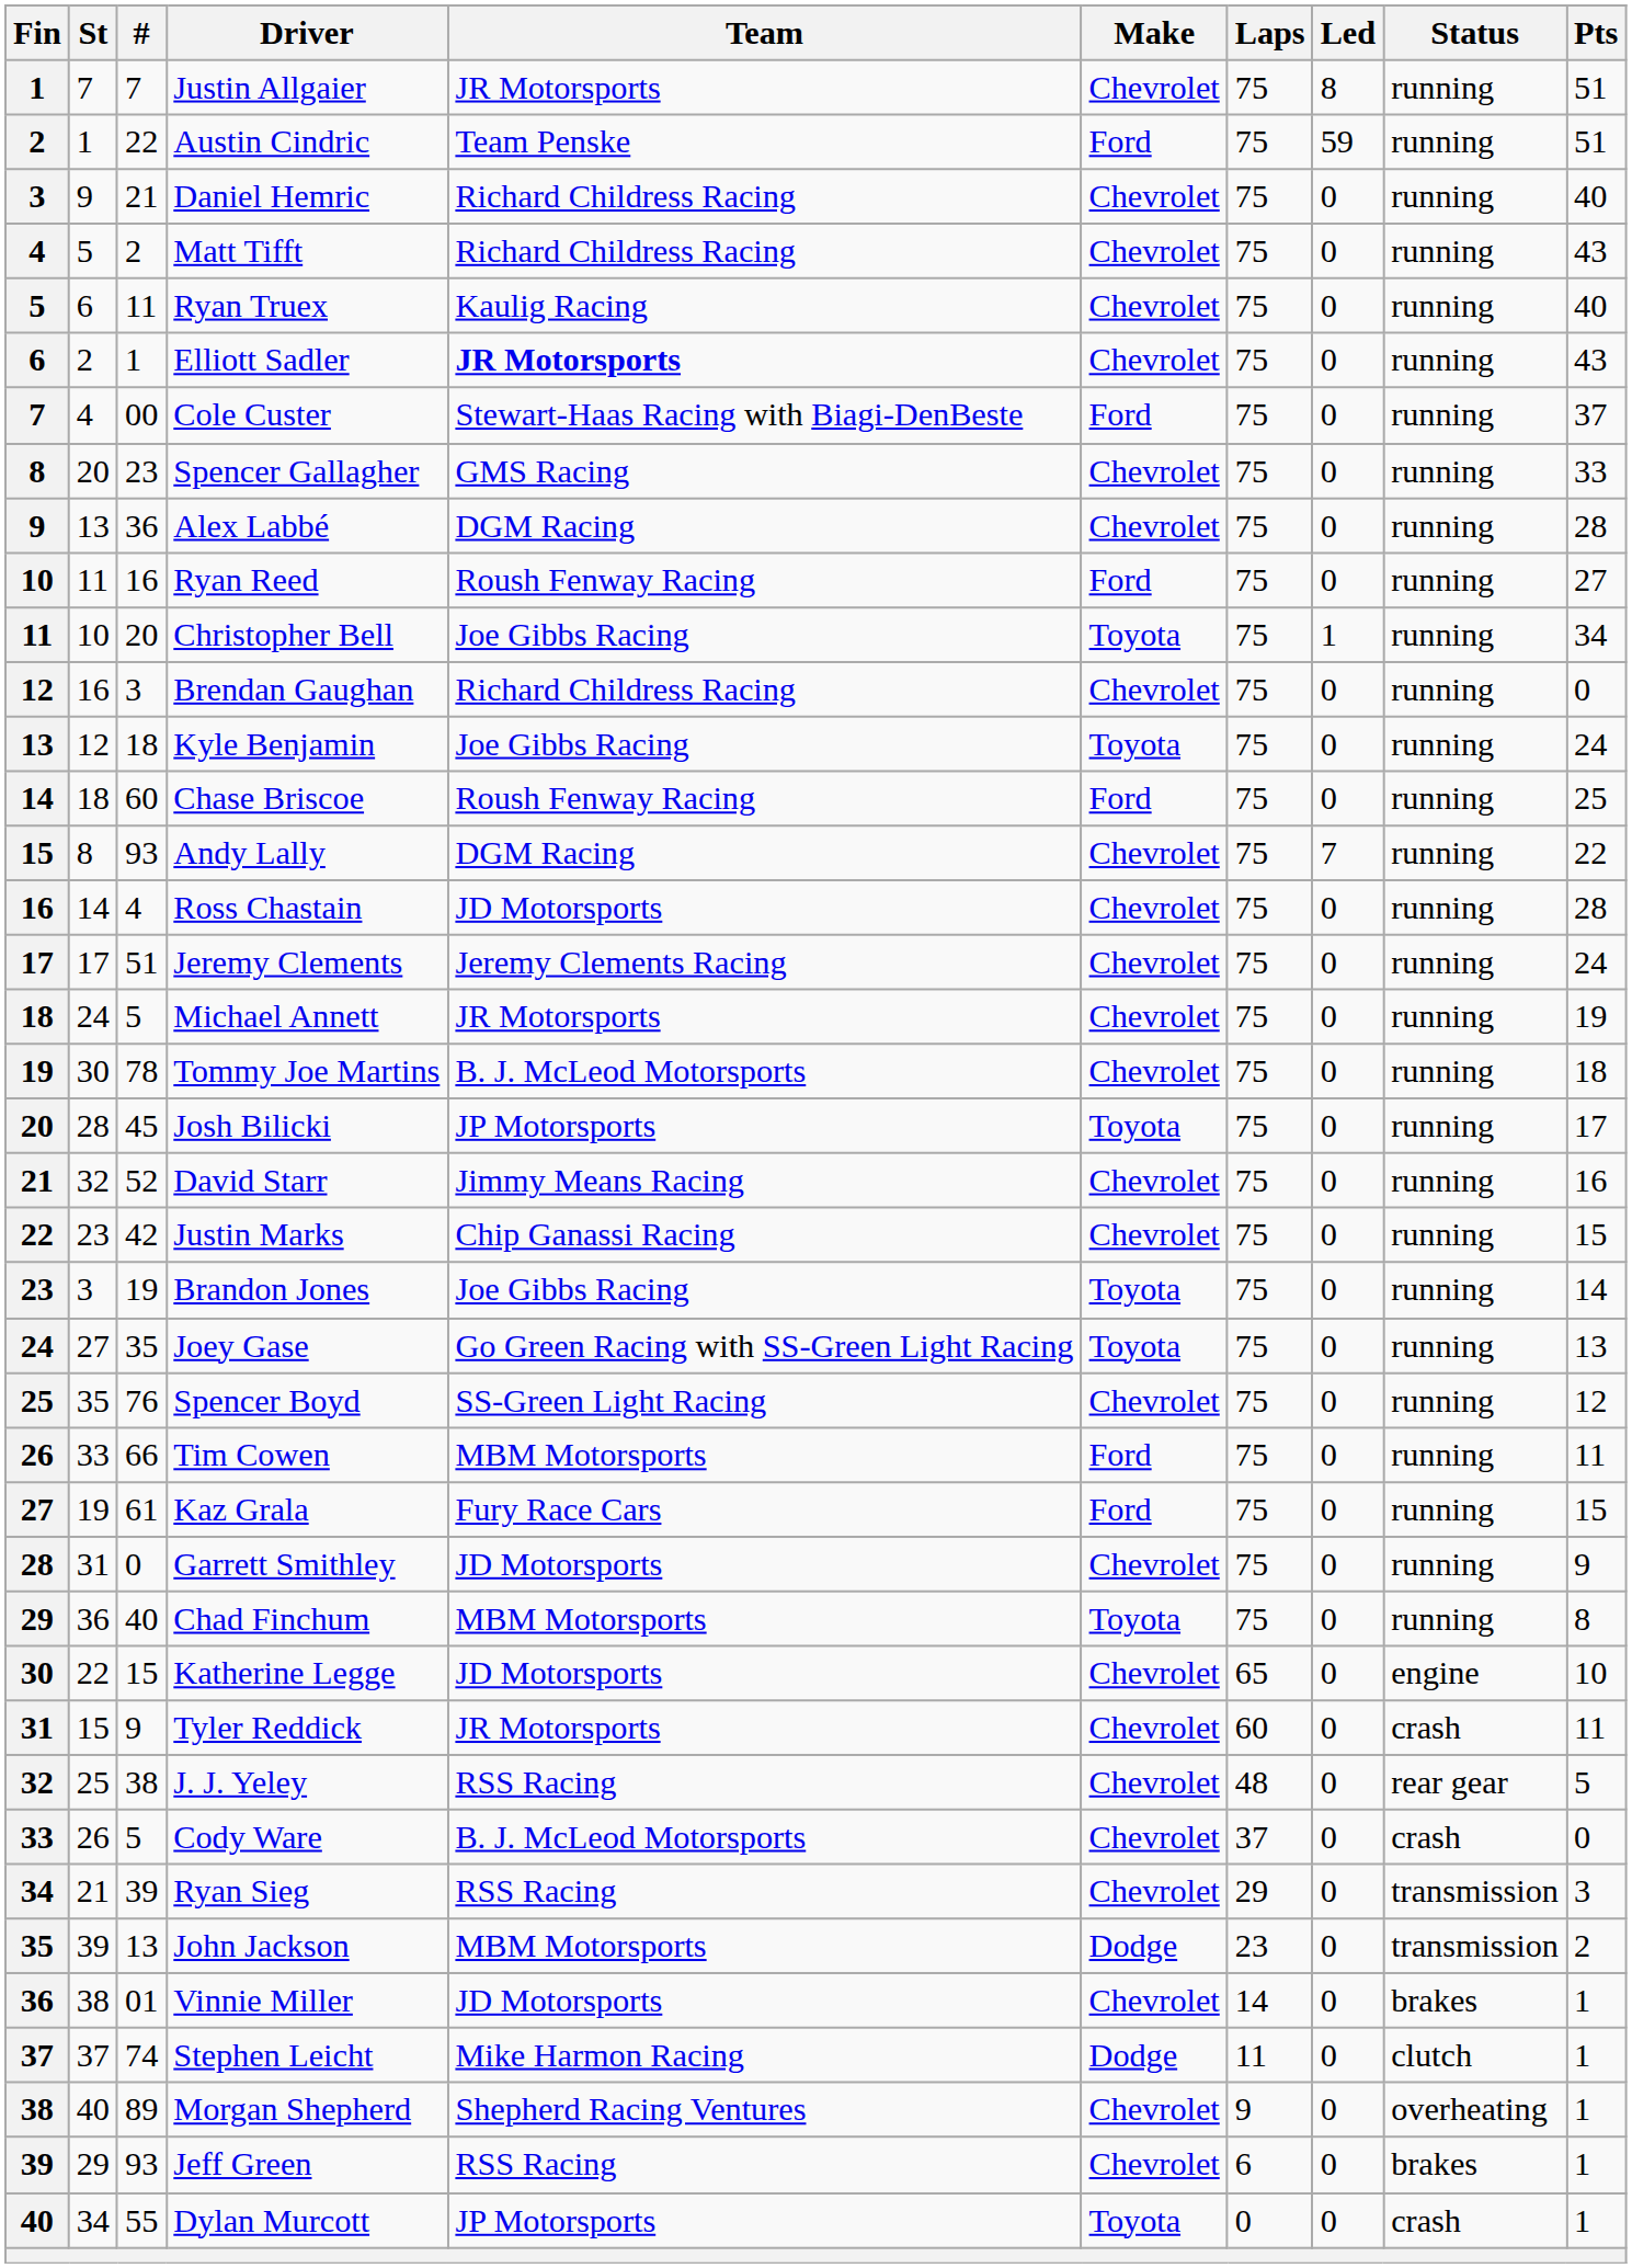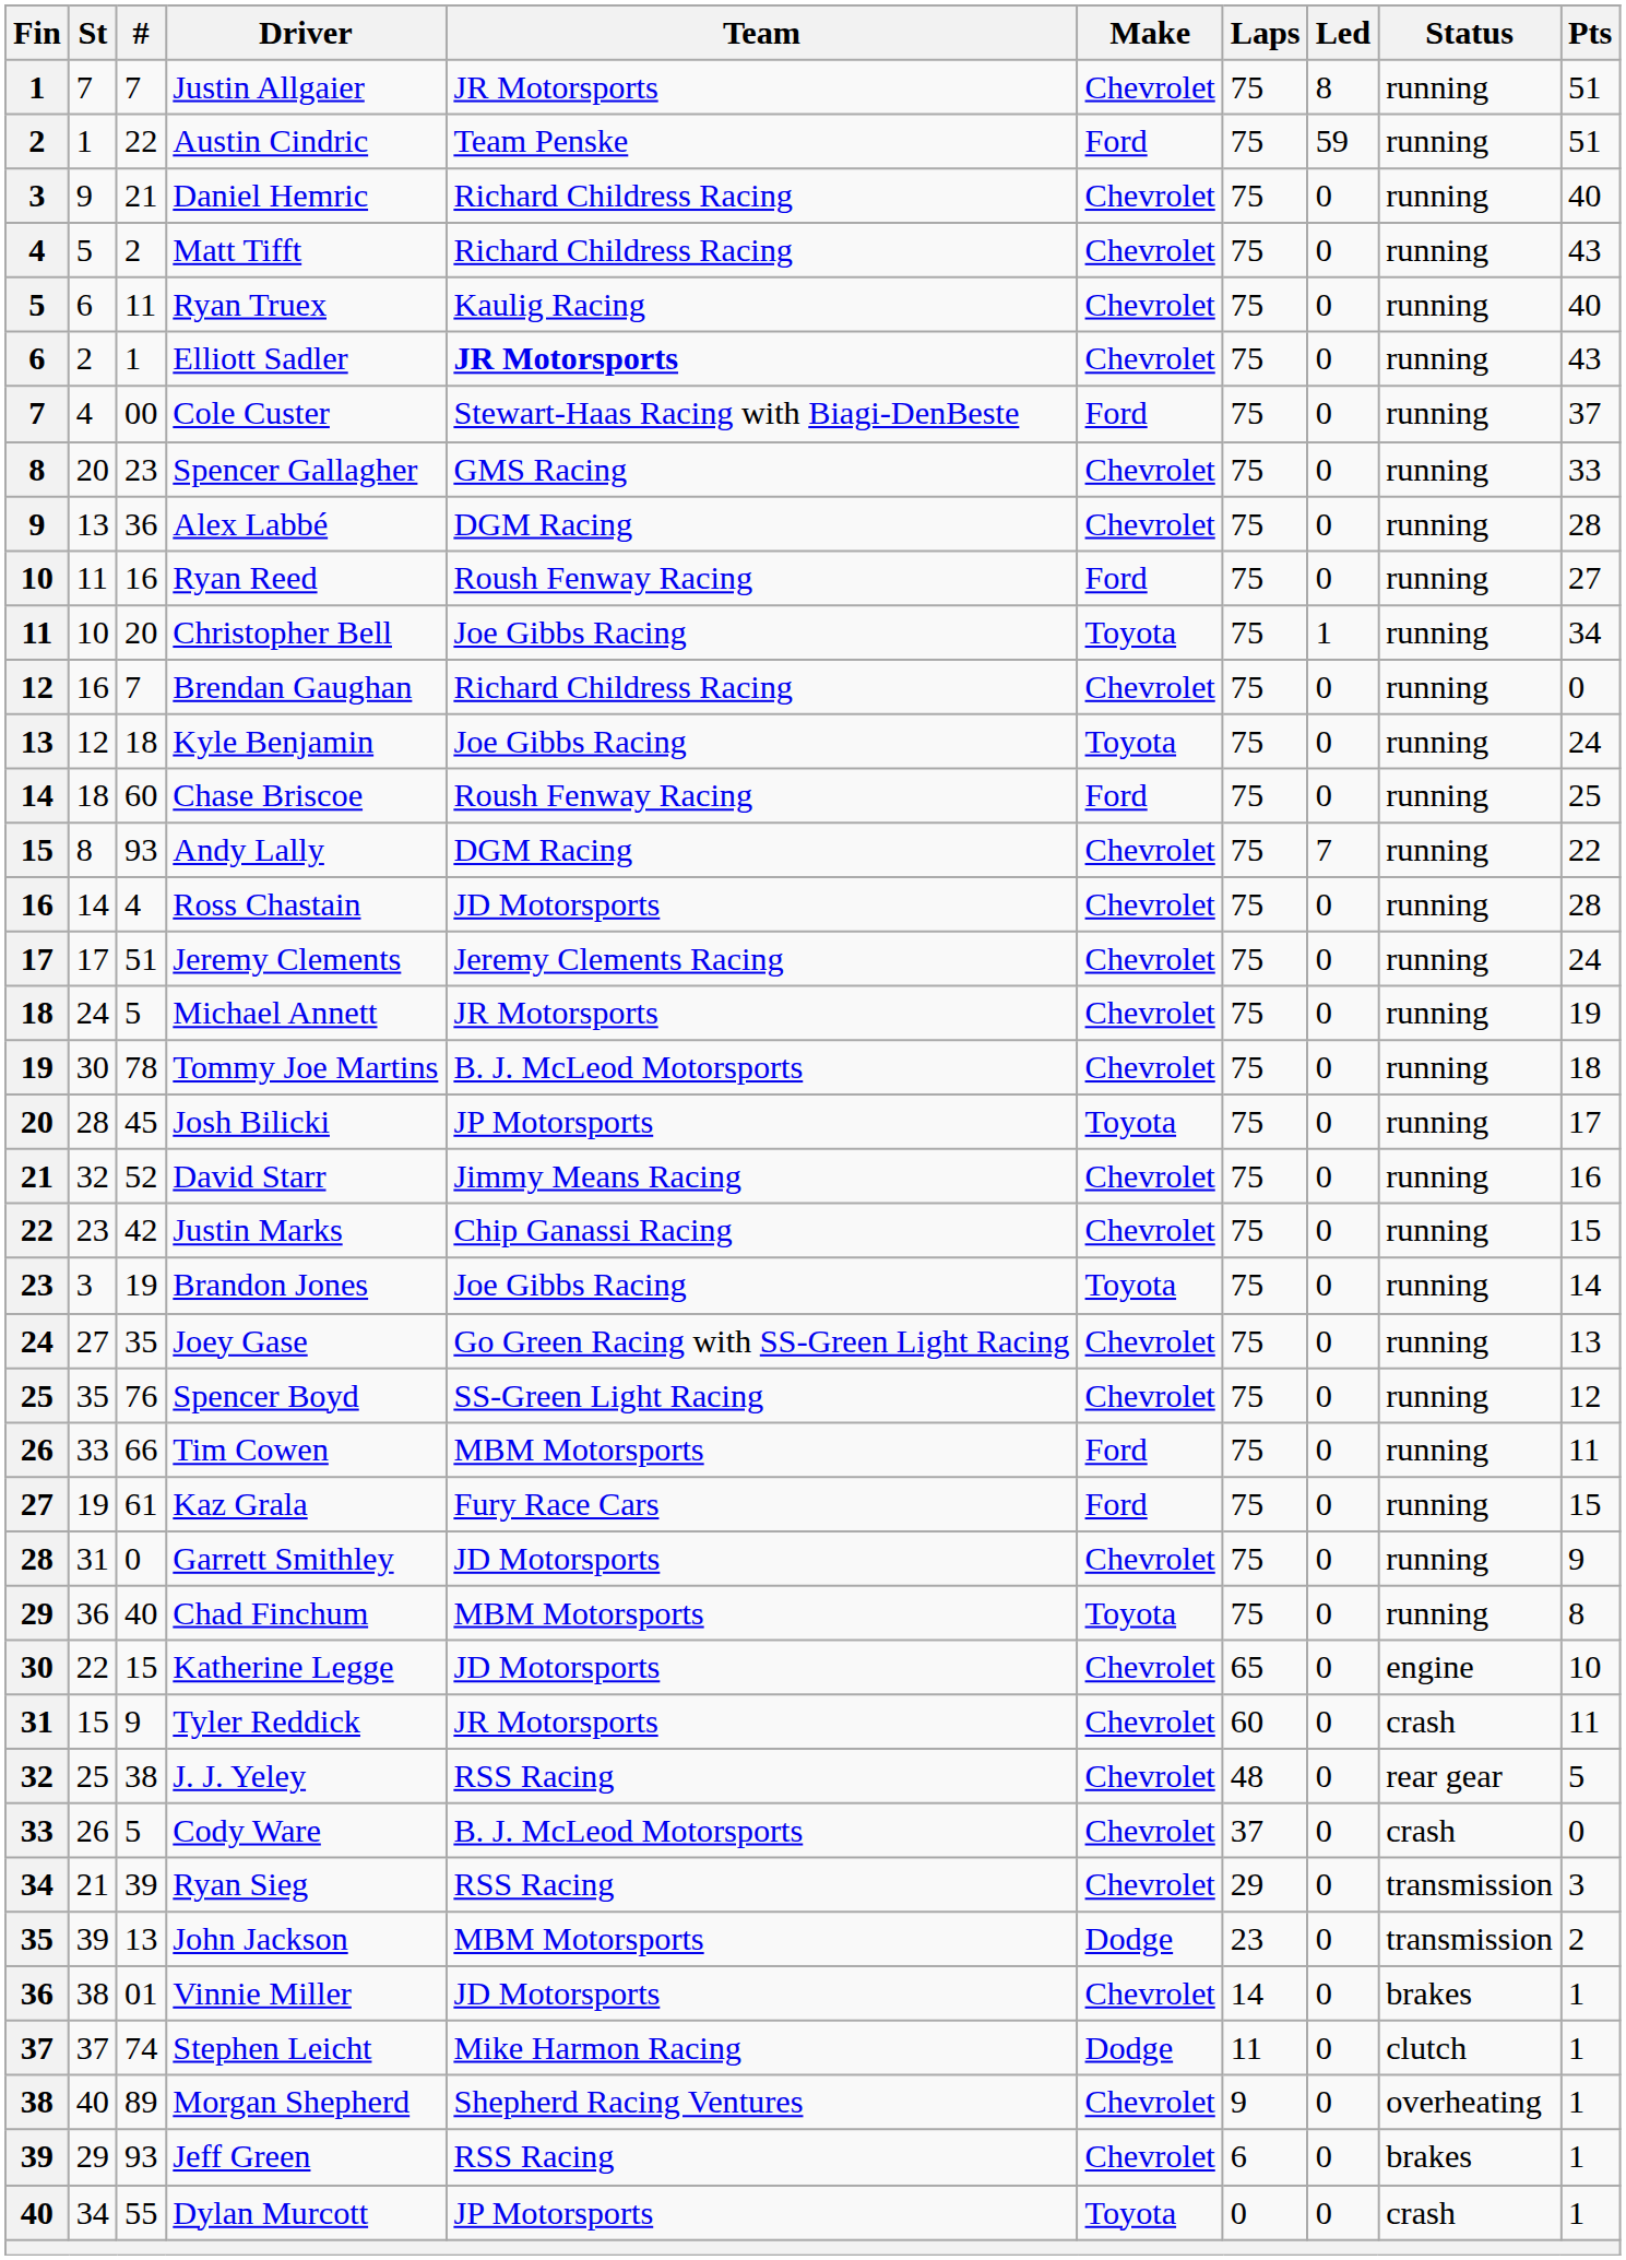 <table class="wikitable" style="font-size:95%">
 <tr>
 <th>Fin</th>
 <th>St</th>
 <th>#</th>
 <th>Driver</th>
 <th>Team</th>
 <th>Make</th>
 <th>Laps</th>
 <th>Led</th>
 <th>Status</th>
 <th>Pts</th>
 </tr>
 <tr>
 <th>1</th>
 <td>7</td>
 <td>7</td>
 <td><a href='#'>Justin Allgaier</a></td>
 <td><a href='#'>JR Motorsports</a></td>
 <td><a href='#'>Chevrolet</a></td>
 <td>75</td>
 <td>8</td>
 <td>running</td>
 <td>51</td>
 </tr>
 <tr>
 <th>2</th>
 <td>1</td>
 <td>22</td>
 <td><a href='#'>Austin Cindric</a></td>
 <td><a href='#'>Team Penske</a></td>
 <td><a href='#'>Ford</a></td>
 <td>75</td>
 <td>59</td>
 <td>running</td>
 <td>51</td>
 </tr>
 <tr>
 <th>3</th>
 <td>9</td>
 <td>21</td>
 <td><a href='#'>Daniel Hemric</a></td>
 <td><a href='#'>Richard Childress Racing</a></td>
 <td><a href='#'>Chevrolet</a></td>
 <td>75</td>
 <td>0</td>
 <td>running</td>
 <td>40</td>
 </tr>
 <tr>
 <th>4</th>
 <td>5</td>
 <td>2</td>
 <td><a href='#'>Matt Tifft</a></td>
 <td><a href='#'>Richard Childress Racing</a></td>
 <td><a href='#'>Chevrolet</a></td>
 <td>75</td>
 <td>0</td>
 <td>running</td>
 <td>43</td>
 </tr>
 <tr>
 <th>5</th>
 <td>6</td>
 <td>11</td>
 <td><a href='#'>Ryan Truex</a></td>
 <td><a href='#'>Kaulig Racing</a></td>
 <td><a href='#'>Chevrolet</a></td>
 <td>75</td>
 <td>0</td>
 <td>running</td>
 <td>40</td>
 </tr>
 <tr>
 <th>6</th>
 <td>2</td>
 <td>1</td>
 <td><a href='#'>Elliott Sadler</a></td>
 <td><strong><a href='#'>JR Motorsports</a></strong></td>
 <td><a href='#'>Chevrolet</a></td>
 <td>75</td>
 <td>0</td>
 <td>running</td>
 <td>43</td>
 </tr>
 <tr>
 <th>7</th>
 <td>4</td>
 <td>00</td>
 <td><a href='#'>Cole Custer</a></td>
 <td><a href='#'>Stewart-Haas Racing</a> with <a href='#'>Biagi-DenBeste</a></td>
 <td><a href='#'>Ford</a></td>
 <td>75</td>
 <td>0</td>
 <td>running</td>
 <td>37</td>
 </tr>
 <tr>
 <th>8</th>
 <td>20</td>
 <td>23</td>
 <td><a href='#'>Spencer Gallagher</a></td>
 <td><a href='#'>GMS Racing</a></td>
 <td><a href='#'>Chevrolet</a></td>
 <td>75</td>
 <td>0</td>
 <td>running</td>
 <td>33</td>
 </tr>
 <tr>
 <th>9</th>
 <td>13</td>
 <td>36</td>
 <td><a href='#'>Alex Labbé</a></td>
 <td><a href='#'>DGM Racing</a></td>
 <td><a href='#'>Chevrolet</a></td>
 <td>75</td>
 <td>0</td>
 <td>running</td>
 <td>28</td>
 </tr>
 <tr>
 <th>10</th>
 <td>11</td>
 <td>16</td>
 <td><a href='#'>Ryan Reed</a></td>
 <td><a href='#'>Roush Fenway Racing</a></td>
 <td><a href='#'>Ford</a></td>
 <td>75</td>
 <td>0</td>
 <td>running</td>
 <td>27</td>
 </tr>
 <tr>
 <th>11</th>
 <td>10</td>
 <td>20</td>
 <td><a href='#'>Christopher Bell</a></td>
 <td><a href='#'>Joe Gibbs Racing</a></td>
 <td><a href='#'>Toyota</a></td>
 <td>75</td>
 <td>1</td>
 <td>running</td>
 <td>34</td>
 </tr>
 <tr>
 <th>12</th>
 <td>16</td>
-<td>3</td>
+<td>7</td>
 <td><a href='#'>Brendan Gaughan</a></td>
 <td><a href='#'>Richard Childress Racing</a></td>
 <td><a href='#'>Chevrolet</a></td>
 <td>75</td>
 <td>0</td>
 <td>running</td>
 <td>0</td>
 </tr>
 <tr>
 <th>13</th>
 <td>12</td>
 <td>18</td>
 <td><a href='#'>Kyle Benjamin</a></td>
 <td><a href='#'>Joe Gibbs Racing</a></td>
 <td><a href='#'>Toyota</a></td>
 <td>75</td>
 <td>0</td>
 <td>running</td>
 <td>24</td>
 </tr>
 <tr>
 <th>14</th>
 <td>18</td>
 <td>60</td>
 <td><a href='#'>Chase Briscoe</a></td>
 <td><a href='#'>Roush Fenway Racing</a></td>
 <td><a href='#'>Ford</a></td>
 <td>75</td>
 <td>0</td>
 <td>running</td>
 <td>25</td>
 </tr>
 <tr>
 <th>15</th>
 <td>8</td>
 <td>93</td>
 <td><a href='#'>Andy Lally</a></td>
 <td><a href='#'>DGM Racing</a></td>
 <td><a href='#'>Chevrolet</a></td>
 <td>75</td>
 <td>7</td>
 <td>running</td>
 <td>22</td>
 </tr>
 <tr>
 <th>16</th>
 <td>14</td>
 <td>4</td>
 <td><a href='#'>Ross Chastain</a></td>
 <td><a href='#'>JD Motorsports</a></td>
 <td><a href='#'>Chevrolet</a></td>
 <td>75</td>
 <td>0</td>
 <td>running</td>
 <td>28</td>
 </tr>
 <tr>
 <th>17</th>
 <td>17</td>
 <td>51</td>
 <td><a href='#'>Jeremy Clements</a></td>
 <td><a href='#'>Jeremy Clements Racing</a></td>
 <td><a href='#'>Chevrolet</a></td>
 <td>75</td>
 <td>0</td>
 <td>running</td>
 <td>24</td>
 </tr>
 <tr>
 <th>18</th>
 <td>24</td>
 <td>5</td>
 <td><a href='#'>Michael Annett</a></td>
 <td><a href='#'>JR Motorsports</a></td>
 <td><a href='#'>Chevrolet</a></td>
 <td>75</td>
 <td>0</td>
 <td>running</td>
 <td>19</td>
 </tr>
 <tr>
 <th>19</th>
 <td>30</td>
 <td>78</td>
 <td><a href='#'>Tommy Joe Martins</a></td>
 <td><a href='#'>B. J. McLeod Motorsports</a></td>
 <td><a href='#'>Chevrolet</a></td>
 <td>75</td>
 <td>0</td>
 <td>running</td>
 <td>18</td>
 </tr>
 <tr>
 <th>20</th>
 <td>28</td>
 <td>45</td>
 <td><a href='#'>Josh Bilicki</a></td>
 <td><a href='#'>JP Motorsports</a></td>
 <td><a href='#'>Toyota</a></td>
 <td>75</td>
 <td>0</td>
 <td>running</td>
 <td>17</td>
 </tr>
 <tr>
 <th>21</th>
 <td>32</td>
 <td>52</td>
 <td><a href='#'>David Starr</a></td>
 <td><a href='#'>Jimmy Means Racing</a></td>
 <td><a href='#'>Chevrolet</a></td>
 <td>75</td>
 <td>0</td>
 <td>running</td>
 <td>16</td>
 </tr>
 <tr>
 <th>22</th>
 <td>23</td>
 <td>42</td>
 <td><a href='#'>Justin Marks</a></td>
 <td><a href='#'>Chip Ganassi Racing</a></td>
 <td><a href='#'>Chevrolet</a></td>
 <td>75</td>
 <td>0</td>
 <td>running</td>
 <td>15</td>
 </tr>
 <tr>
 <th>23</th>
 <td>3</td>
 <td>19</td>
 <td><a href='#'>Brandon Jones</a></td>
 <td><a href='#'>Joe Gibbs Racing</a></td>
 <td><a href='#'>Toyota</a></td>
 <td>75</td>
 <td>0</td>
 <td>running</td>
 <td>14</td>
 </tr>
 <tr>
 <th>24</th>
 <td>27</td>
 <td>35</td>
 <td><a href='#'>Joey Gase</a></td>
 <td><a href='#'>Go Green Racing</a> with <a href='#'>SS-Green Light Racing</a></td>
-<td><a href='#'>Toyota</a></td>
+<td><a href='#'>Chevrolet</a></td>
 <td>75</td>
 <td>0</td>
 <td>running</td>
 <td>13</td>
 </tr>
 <tr>
 <th>25</th>
 <td>35</td>
 <td>76</td>
 <td><a href='#'>Spencer Boyd</a></td>
 <td><a href='#'>SS-Green Light Racing</a></td>
 <td><a href='#'>Chevrolet</a></td>
 <td>75</td>
 <td>0</td>
 <td>running</td>
 <td>12</td>
 </tr>
 <tr>
 <th>26</th>
 <td>33</td>
 <td>66</td>
 <td><a href='#'>Tim Cowen</a></td>
 <td><a href='#'>MBM Motorsports</a></td>
 <td><a href='#'>Ford</a></td>
 <td>75</td>
 <td>0</td>
 <td>running</td>
 <td>11</td>
 </tr>
 <tr>
 <th>27</th>
 <td>19</td>
 <td>61</td>
 <td><a href='#'>Kaz Grala</a></td>
 <td><a href='#'>Fury Race Cars</a></td>
 <td><a href='#'>Ford</a></td>
 <td>75</td>
 <td>0</td>
 <td>running</td>
 <td>15</td>
 </tr>
 <tr>
 <th>28</th>
 <td>31</td>
 <td>0</td>
 <td><a href='#'>Garrett Smithley</a></td>
 <td><a href='#'>JD Motorsports</a></td>
 <td><a href='#'>Chevrolet</a></td>
 <td>75</td>
 <td>0</td>
 <td>running</td>
 <td>9</td>
 </tr>
 <tr>
 <th>29</th>
 <td>36</td>
 <td>40</td>
 <td><a href='#'>Chad Finchum</a></td>
 <td><a href='#'>MBM Motorsports</a></td>
 <td><a href='#'>Toyota</a></td>
 <td>75</td>
 <td>0</td>
 <td>running</td>
 <td>8</td>
 </tr>
 <tr>
 <th>30</th>
 <td>22</td>
 <td>15</td>
 <td><a href='#'>Katherine Legge</a></td>
 <td><a href='#'>JD Motorsports</a></td>
 <td><a href='#'>Chevrolet</a></td>
 <td>65</td>
 <td>0</td>
 <td>engine</td>
 <td>10</td>
 </tr>
 <tr>
 <th>31</th>
 <td>15</td>
 <td>9</td>
 <td><a href='#'>Tyler Reddick</a></td>
 <td><a href='#'>JR Motorsports</a></td>
 <td><a href='#'>Chevrolet</a></td>
 <td>60</td>
 <td>0</td>
 <td>crash</td>
 <td>11</td>
 </tr>
 <tr>
 <th>32</th>
 <td>25</td>
 <td>38</td>
 <td><a href='#'>J. J. Yeley</a></td>
 <td><a href='#'>RSS Racing</a></td>
 <td><a href='#'>Chevrolet</a></td>
 <td>48</td>
 <td>0</td>
 <td>rear gear</td>
 <td>5</td>
 </tr>
 <tr>
 <th>33</th>
 <td>26</td>
 <td>5</td>
 <td><a href='#'>Cody Ware</a></td>
 <td><a href='#'>B. J. McLeod Motorsports</a></td>
 <td><a href='#'>Chevrolet</a></td>
 <td>37</td>
 <td>0</td>
 <td>crash</td>
 <td>0</td>
 </tr>
 <tr>
 <th>34</th>
 <td>21</td>
 <td>39</td>
 <td><a href='#'>Ryan Sieg</a></td>
 <td><a href='#'>RSS Racing</a></td>
 <td><a href='#'>Chevrolet</a></td>
 <td>29</td>
 <td>0</td>
 <td>transmission</td>
 <td>3</td>
 </tr>
 <tr>
 <th>35</th>
 <td>39</td>
 <td>13</td>
 <td><a href='#'>John Jackson</a></td>
 <td><a href='#'>MBM Motorsports</a></td>
 <td><a href='#'>Dodge</a></td>
 <td>23</td>
 <td>0</td>
 <td>transmission</td>
 <td>2</td>
 </tr>
 <tr>
 <th>36</th>
 <td>38</td>
 <td>01</td>
 <td><a href='#'>Vinnie Miller</a></td>
 <td><a href='#'>JD Motorsports</a></td>
 <td><a href='#'>Chevrolet</a></td>
 <td>14</td>
 <td>0</td>
 <td>brakes</td>
 <td>1</td>
 </tr>
 <tr>
 <th>37</th>
 <td>37</td>
 <td>74</td>
 <td><a href='#'>Stephen Leicht</a></td>
 <td><a href='#'>Mike Harmon Racing</a></td>
 <td><a href='#'>Dodge</a></td>
 <td>11</td>
 <td>0</td>
 <td>clutch</td>
 <td>1</td>
 </tr>
 <tr>
 <th>38</th>
 <td>40</td>
 <td>89</td>
 <td><a href='#'>Morgan Shepherd</a></td>
 <td><a href='#'>Shepherd Racing Ventures</a></td>
 <td><a href='#'>Chevrolet</a></td>
 <td>9</td>
 <td>0</td>
 <td>overheating</td>
 <td>1</td>
 </tr>
 <tr>
 <th>39</th>
 <td>29</td>
 <td>93</td>
 <td><a href='#'>Jeff Green</a></td>
 <td><a href='#'>RSS Racing</a></td>
 <td><a href='#'>Chevrolet</a></td>
 <td>6</td>
 <td>0</td>
 <td>brakes</td>
 <td>1</td>
 </tr>
 <tr>
 <th>40</th>
 <td>34</td>
 <td>55</td>
 <td><a href='#'>Dylan Murcott</a></td>
 <td><a href='#'>JP Motorsports</a></td>
 <td><a href='#'>Toyota</a></td>
 <td>0</td>
 <td>0</td>
 <td>crash</td>
 <td>1</td>
 </tr>
 <tr>
 <th colspan="10"></th>
 </tr>
 </table>
